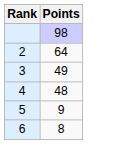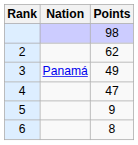 <table class="wikitable sortable" style="text-align:center">
 <tr>
 <th>Rank</th>
+<th>Nation</th>
 <th>Points</th>
 </tr>
 <tr style="background-color:#ccccff">
 <td bgcolor = DDEEFF></td>
+<td align=left></td>
 <td>98</td>
 </tr>
 <tr>
 <td bgcolor = DDEEFF>2</td>
-<td>64</td>
+<td align=left></td>
+<td>62</td>
 </tr>
 <tr>
 <td bgcolor = DDEEFF>3</td>
+<td align=left> <a href='#'>Panamá</a></td>
 <td>49</td>
 </tr>
 <tr>
 <td bgcolor = DDEEFF>4</td>
-<td>48</td>
+<td align=left></td>
+<td>47</td>
 </tr>
 <tr>
 <td bgcolor = DDEEFF>5</td>
+<td align=left></td>
 <td>9</td>
 </tr>
 <tr>
 <td bgcolor = DDEEFF>6</td>
+<td align=left></td>
 <td>8</td>
 </tr>
 </table>
